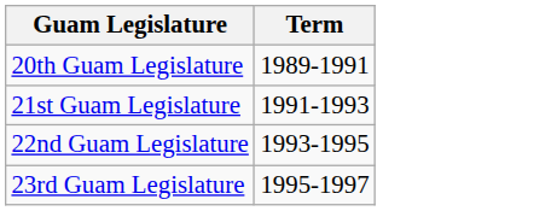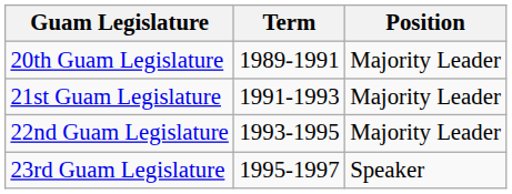 <table class="wikitable sortable" id="committee leadership">
 <tr style="vertical-align:bottom;">
 <th>Guam Legislature</th>
 <th>Term</th>
+<th>Position</th>
 </tr>
 <tr>
 <td><a href='#'>20th Guam Legislature</a></td>
 <td>1989-1991</td>
+<td>Majority Leader</td>
 </tr>
 <tr>
 <td><a href='#'>21st Guam Legislature</a></td>
 <td>1991-1993</td>
+<td>Majority Leader</td>
 </tr>
 <tr>
 <td><a href='#'>22nd Guam Legislature</a></td>
 <td>1993-1995</td>
+<td>Majority Leader</td>
 </tr>
 <tr>
 <td><a href='#'>23rd Guam Legislature</a></td>
 <td>1995-1997</td>
+<td>Speaker</td>
 </tr>
 </table>
